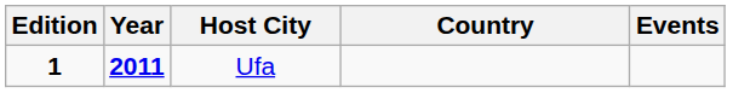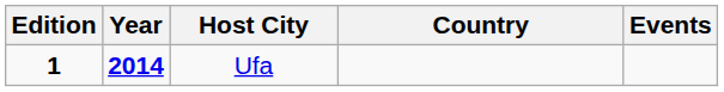 <table class="wikitable" style="text-align:center">
 <tr>
 <th width=30>Edition</th>
 <th width=30>Year</th>
 <th width=100>Host City</th>
 <th width=175>Country</th>
 <th width=30>Events</th>
 </tr>
 <tr>
 <td><strong>1</strong></td>
-<td><strong><a href='#'>2011</a></strong></td>
+<td><strong><a href='#'>2014</a></strong></td>
 <td><a href='#'>Ufa</a></td>
 <td align="left"></td>
 <td></td>
 </tr>
 </table>
